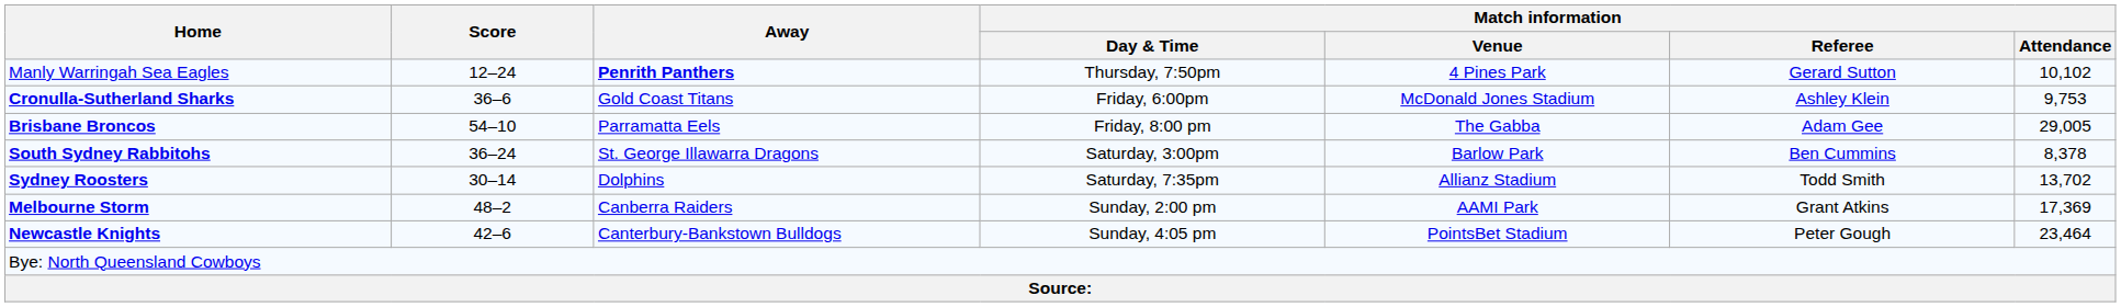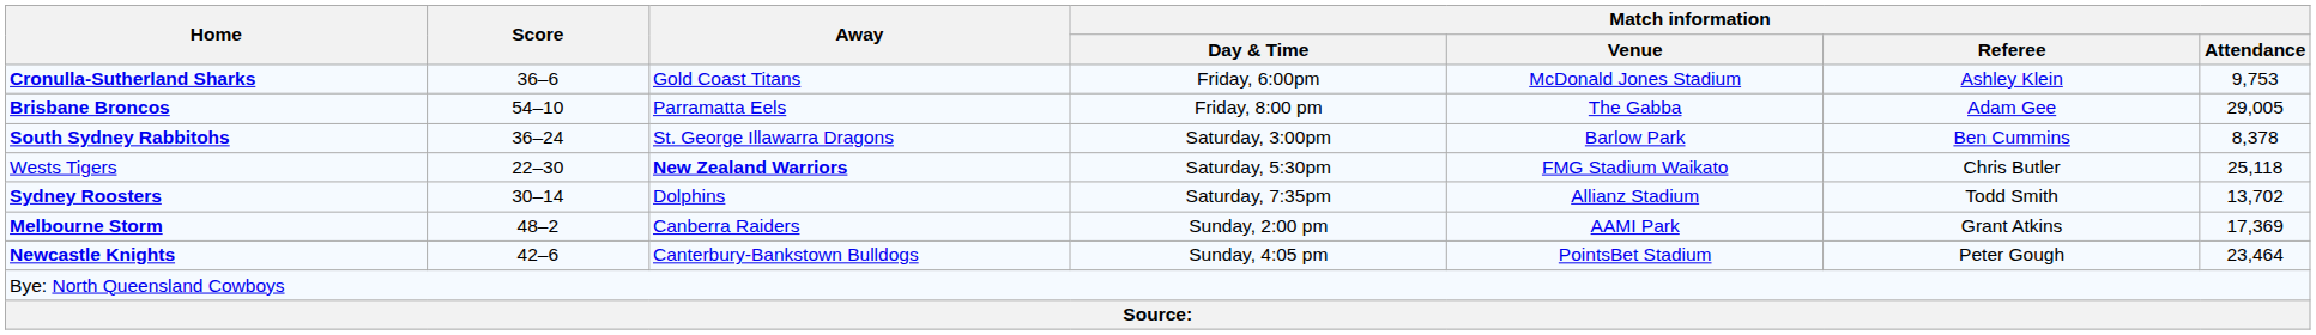 <table class="wikitable" style="border-collapse:collapse; text-align:center; width:100%;">
 <tr style="text-align:center; background:#f5faff;"  style="background:#c1d8ff;">
 <th rowspan="2" style="width:19%;">Home</th>
 <th rowspan="2" style="width:10%;">Score</th>
 <th rowspan="2" style="width:19%;">Away</th>
 <th colspan="4">Match information</th>
 </tr>
 <tr style="text-align:center; background:#f5faff;"  style="background:#efefef;">
 <th width="17%">Day & Time</th>
 <th width="17%">Venue</th>
 <th width="17%">Referee</th>
 <th width="5%">Attendance</th>
-</tr>
-<tr style="text-align:center; background:#f5faff;">
-<td align="left"> <a href='#'>Manly Warringah Sea Eagles</a></td>
-<td>12–24</td>
-<td align="left"><strong> <a href='#'>Penrith Panthers</a></strong></td>
-<td>Thursday, 7:50pm</td>
-<td><a href='#'>4 Pines Park</a></td>
-<td><a href='#'>Gerard Sutton</a></td>
-<td>10,102</td>
 </tr>
 <tr style="text-align:center; background:#f5faff;">
 <td align="left"><strong> <a href='#'>Cronulla-Sutherland Sharks</a></strong></td>
 <td>36–6</td>
 <td align="left"> <a href='#'>Gold Coast Titans</a></td>
 <td>Friday, 6:00pm</td>
 <td><a href='#'>McDonald Jones Stadium</a></td>
 <td><a href='#'>Ashley Klein</a></td>
 <td>9,753</td>
 </tr>
 <tr style="text-align:center; background:#f5faff;">
 <td align="left"><strong> <a href='#'>Brisbane Broncos</a></strong></td>
 <td>54–10</td>
 <td align="left"> <a href='#'>Parramatta Eels</a></td>
 <td>Friday, 8:00 pm</td>
 <td><a href='#'>The Gabba</a></td>
 <td><a href='#'>Adam Gee</a></td>
 <td>29,005</td>
 </tr>
 <tr style="text-align:center; background:#f5faff;">
 <td align="left"><strong> <a href='#'>South Sydney Rabbitohs</a></strong></td>
 <td>36–24</td>
 <td align="left"> <a href='#'>St. George Illawarra Dragons</a></td>
 <td>Saturday, 3:00pm</td>
 <td><a href='#'>Barlow Park</a></td>
 <td><a href='#'>Ben Cummins</a></td>
 <td>8,378</td>
+</tr>
+<tr style="text-align:center; background:#f5faff;">
+<td align="left"> <a href='#'>Wests Tigers</a></td>
+<td>22–30</td>
+<td align="left"><strong> <a href='#'>New Zealand Warriors</a></strong></td>
+<td>Saturday, 5:30pm</td>
+<td><a href='#'>FMG Stadium Waikato</a></td>
+<td>Chris Butler</td>
+<td>25,118</td>
 </tr>
 <tr style="text-align:center; background:#f5faff;">
 <td align="left"><strong> <a href='#'>Sydney Roosters</a></strong></td>
 <td>30–14</td>
 <td align="left"> <a href='#'>Dolphins</a></td>
 <td>Saturday, 7:35pm</td>
 <td><a href='#'>Allianz Stadium</a></td>
 <td>Todd Smith</td>
 <td>13,702</td>
 </tr>
 <tr style="text-align:center; background:#f5faff;">
 <td align="left"><strong> <a href='#'>Melbourne Storm</a></strong></td>
 <td>48–2</td>
 <td align="left"> <a href='#'>Canberra Raiders</a></td>
 <td>Sunday, 2:00 pm</td>
 <td><a href='#'>AAMI Park</a></td>
 <td>Grant Atkins</td>
 <td>17,369</td>
 </tr>
 <tr style="text-align:center; background:#f5faff;">
 <td align="left"><strong> <a href='#'>Newcastle Knights</a></strong></td>
 <td>42–6</td>
 <td align="left"> <a href='#'>Canterbury-Bankstown Bulldogs</a></td>
 <td>Sunday, 4:05 pm</td>
 <td><a href='#'>PointsBet Stadium</a></td>
 <td>Peter Gough</td>
 <td>23,464</td>
 </tr>
 <tr style="text-align:center; background:#f5faff;">
 <td colspan="7" align="left">Bye:  <a href='#'>North Queensland Cowboys</a></td>
 </tr>
 <tr style="text-align:center; background:#f5faff;">
 <th colspan="7" align="left">Source:</th>
 </tr>
 </table>
